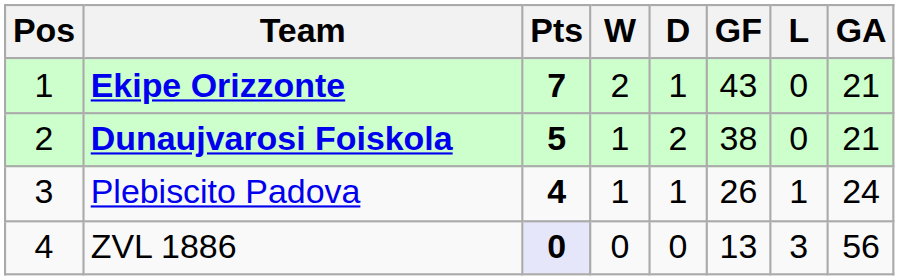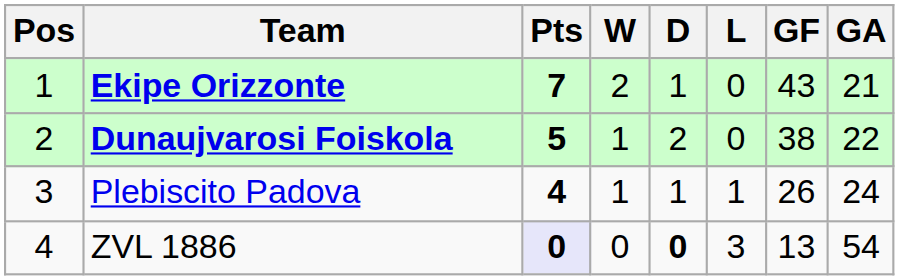 <table class="wikitable" style="text-align:center;">
 <tr>
 <th>Pos</th>
 <th width="200">Team</th>
 <th width="20">Pts</th>
 <th width="20">W</th>
 <th width="20">D</th>
+<th width="20">L</th>
 <th width="20">GF</th>
-<th width="20">L</th>
 <th width="20">GA</th>
 </tr>
 <tr bgcolor="ccffcc" align="center">
 <td>1</td>
 <td align="left"><strong> <a href='#'>Ekipe Orizzonte</a></strong></td>
 <td><strong>7</strong></td>
 <td>2</td>
 <td>1</td>
+<td>0</td>
 <td>43</td>
-<td>0</td>
 <td>21</td>
 </tr>
 <tr bgcolor="ccffcc" align="center">
 <td>2</td>
 <td align="left"><strong> <a href='#'>Dunaujvarosi Foiskola</a></strong></td>
 <td><strong>5</strong></td>
 <td>1</td>
 <td>2</td>
+<td>0</td>
 <td>38</td>
-<td>0</td>
-<td>21</td>
+<td>22</td>
 </tr>
 <tr align="center">
 <td>3</td>
 <td align="left"> <a href='#'>Plebiscito Padova</a></td>
 <td><strong>4</strong></td>
 <td>1</td>
 <td>1</td>
+<td>1</td>
 <td>26</td>
-<td>1</td>
 <td>24</td>
 </tr>
 <tr align="center">
 <td>4</td>
 <td align="left"><strong></strong> ZVL 1886</td>
 <td style="background: lavender;"><strong>0</strong></td>
 <td>0</td>
-<td>0</td>
+<td><strong>0</strong></td>
+<td>3</td>
 <td>13</td>
-<td>3</td>
-<td>56</td>
+<td>54</td>
 </tr>
 </table>
